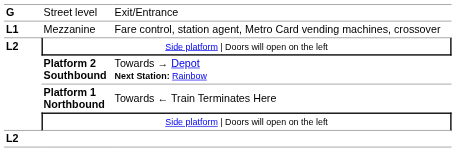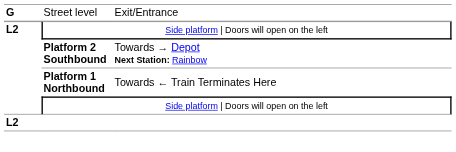 <table table border=0 cellspacing=0 cellpadding=3>
 <tr>
 <td style="border-bottom:solid 1px gray;border-top:solid 1px gray;" width=50 valign=top><strong>G</strong></td>
 <td style="border-top:solid 1px gray;border-bottom:solid 1px gray;" width=100 valign=top>Street level</td>
 <td style="border-top:solid 1px gray;border-bottom:solid 1px gray;" width=500 valign=top>Exit/Entrance</td>
-</tr>
-<tr>
-<td valign=top><strong>L1</strong></td>
-<td valign=top>Mezzanine</td>
-<td valign=top>Fare control, station agent, Metro Card vending machines, crossover<br></td>
 </tr>
 <tr>
 <td style="border-top:solid 1px gray;border-bottom:solid 1px gray;" width=50 rowspan=4 valign=top><strong>L2</strong></td>
 <td style="border-top:solid 1px gray;border-right:solid 2px black;border-left:solid 2px black;border-bottom:solid 2px black;text-align:center;" colspan=2><small><a href='#'>Side platform</a> | Doors will open on the left </small></td>
 </tr>
 <tr>
 <td style="border-bottom:solid 1px gray;" width=100><span><strong>Platform 2</strong><br><strong>Southbound</strong></span></td>
 <td style="border-bottom:solid 1px gray;" width=500>Towards → <a href='#'>Depot</a><br><small><strong>Next Station:</strong> <a href='#'>Rainbow</a></small></td>
 </tr>
 <tr>
 <td><span><strong>Platform 1</strong><br><strong>Northbound</strong></span></td>
 <td>Towards ← Train Terminates Here</td>
 </tr>
 <tr>
 <td style="border-top:solid 2px black;border-right:solid 2px black;border-left:solid 2px black;border-bottom:solid 1px gray;" colspan=2  align=center><small><a href='#'>Side platform</a> | Doors will open on the left </small></td>
 </tr>
 <tr>
 <td style="border-bottom:solid 1px gray;" width=50 rowspan=2 valign=top><strong>L2</strong></td>
 <td style="border-bottom:solid 1px gray;" width=100></td>
 <td style="border-bottom:solid 1px gray;" width=500></td>
 </tr>
 <tr>
 </tr>
 </table>
